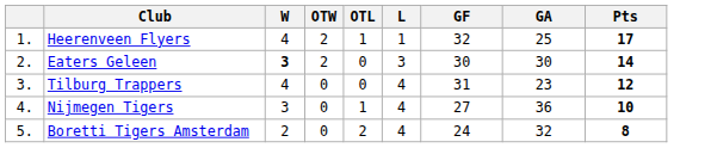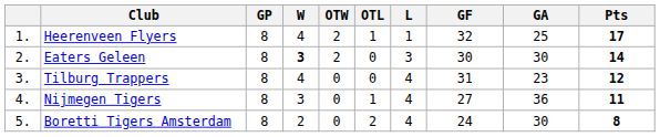 <table class="wikitable">
 <tr>
 <th width="30"></th>
 <th width="200">Club</th>
+<th width="30">GP</th>
 <th width="30">W</th>
 <th width="30">OTW</th>
 <th width="30">OTL</th>
 <th width="30">L</th>
 <th width="70">GF</th>
 <th width="70">GA</th>
 <th width="70">Pts</th>
 </tr>
 <tr bgcolor="#FFFFFF" align="center">
 <td>1.</td>
 <td align="left"><a href='#'>Heerenveen Flyers</a></td>
+<td>8</td>
 <td>4</td>
 <td>2</td>
 <td>1</td>
 <td>1</td>
 <td>32</td>
 <td>25</td>
 <td><strong>17</strong></td>
 </tr>
 <tr bgcolor="#FFFFFF" align="center">
 <td>2.</td>
 <td align="left"><a href='#'>Eaters Geleen</a></td>
+<td>8</td>
 <td><strong>3</strong></td>
 <td>2</td>
 <td>0</td>
 <td>3</td>
 <td>30</td>
 <td>30</td>
 <td><strong>14</strong></td>
 </tr>
 <tr bgcolor="#FFFFFF" align="center">
 <td>3.</td>
 <td align="left"><a href='#'>Tilburg Trappers</a></td>
+<td>8</td>
 <td>4</td>
 <td>0</td>
 <td>0</td>
 <td>4</td>
 <td>31</td>
 <td>23</td>
 <td><strong>12</strong></td>
 </tr>
 <tr bgcolor="#FFFFFF" align="center">
 <td>4.</td>
 <td align="left"><a href='#'>Nijmegen Tigers</a></td>
+<td>8</td>
 <td>3</td>
 <td>0</td>
 <td>1</td>
 <td>4</td>
 <td>27</td>
 <td>36</td>
-<td><strong>10</strong></td>
+<td><strong>11</strong></td>
 </tr>
 <tr bgcolor="#FFFFFF" align="center">
 <td>5.</td>
 <td align="left"><a href='#'>Boretti Tigers Amsterdam</a></td>
+<td>8</td>
 <td>2</td>
 <td>0</td>
 <td>2</td>
 <td>4</td>
 <td>24</td>
-<td>32</td>
+<td>30</td>
 <td><strong>8</strong></td>
 </tr>
 </table>
